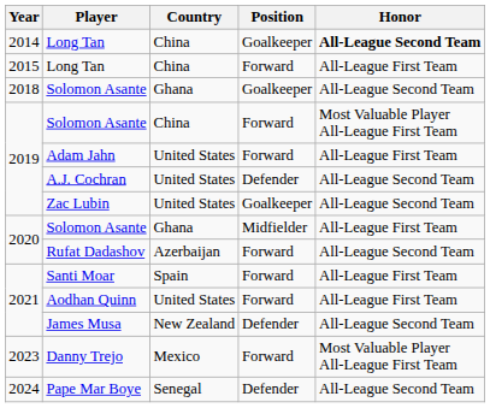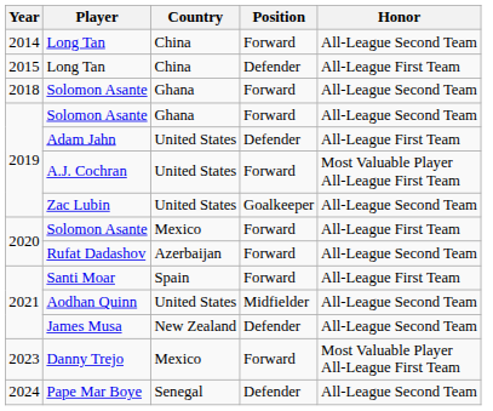 <table class="wikitable">
 <tr>
 <th>Year</th>
 <th>Player</th>
 <th>Country</th>
 <th>Position</th>
 <th>Honor</th>
 </tr>
 <tr>
 <td>2014</td>
 <td><a href='#'>Long Tan</a></td>
 <td> China</td>
-<td>Goalkeeper</td>
-<td><strong>All-League Second Team</strong></td>
+<td>Forward</td>
+<td>All-League Second Team</td>
 </tr>
 <tr>
 <td>2015</td>
 <td>Long Tan</td>
 <td> China</td>
-<td>Forward</td>
+<td>Defender</td>
 <td>All-League First Team</td>
 </tr>
 <tr>
 <td>2018</td>
 <td><a href='#'>Solomon Asante</a></td>
 <td> Ghana</td>
-<td>Goalkeeper</td>
+<td>Forward</td>
 <td>All-League Second Team</td>
 </tr>
 <tr>
 <td rowspan=4>2019</td>
 <td><a href='#'>Solomon Asante</a></td>
-<td> China</td>
+<td> Ghana</td>
 <td>Forward</td>
-<td>Most Valuable Player<br>All-League First Team</td>
+<td>All-League Second Team</td>
 </tr>
 <tr>
 <td><a href='#'>Adam Jahn</a></td>
 <td> United States</td>
-<td>Forward</td>
+<td>Defender</td>
 <td>All-League First Team</td>
 </tr>
 <tr>
 <td><a href='#'>A.J. Cochran</a></td>
 <td> United States</td>
-<td>Defender</td>
-<td>All-League Second Team</td>
+<td>Forward</td>
+<td>Most Valuable Player<br>All-League First Team</td>
 </tr>
 <tr>
 <td><a href='#'>Zac Lubin</a></td>
 <td> United States</td>
 <td>Goalkeeper</td>
 <td>All-League Second Team</td>
 </tr>
 <tr>
 <td rowspan=2>2020</td>
 <td><a href='#'>Solomon Asante</a></td>
-<td> Ghana</td>
-<td>Midfielder</td>
+<td> Mexico</td>
+<td>Forward</td>
 <td>All-League First Team</td>
 </tr>
 <tr>
 <td><a href='#'>Rufat Dadashov</a></td>
 <td> Azerbaijan</td>
 <td>Forward</td>
 <td>All-League Second Team</td>
 </tr>
 <tr>
 <td rowspan=3>2021</td>
 <td><a href='#'>Santi Moar</a></td>
 <td> Spain</td>
 <td>Forward</td>
 <td>All-League First Team</td>
 </tr>
 <tr>
 <td><a href='#'>Aodhan Quinn</a></td>
 <td> United States</td>
-<td>Forward</td>
-<td>All-League First Team</td>
+<td>Midfielder</td>
+<td>All-League Second Team</td>
 </tr>
 <tr>
 <td><a href='#'>James Musa</a></td>
 <td> New Zealand</td>
 <td>Defender</td>
 <td>All-League Second Team</td>
 </tr>
 <tr>
 <td>2023</td>
 <td><a href='#'>Danny Trejo</a></td>
 <td> Mexico</td>
 <td>Forward</td>
 <td>Most Valuable Player<br>All-League First Team</td>
 </tr>
 <tr>
 <td>2024</td>
 <td><a href='#'>Pape Mar Boye</a></td>
 <td> Senegal</td>
 <td>Defender</td>
 <td>All-League Second Team</td>
 </tr>
 </table>
